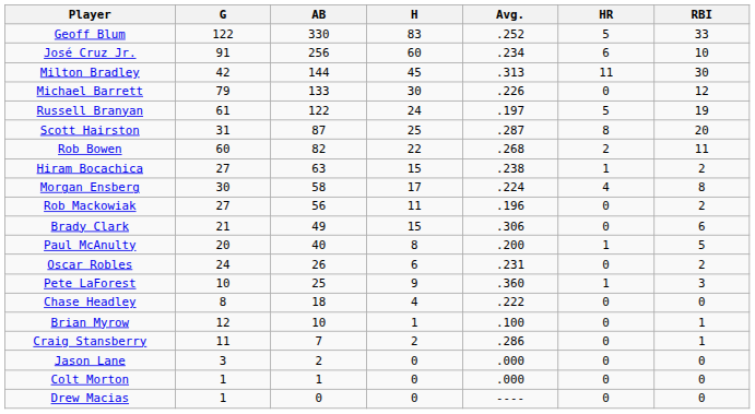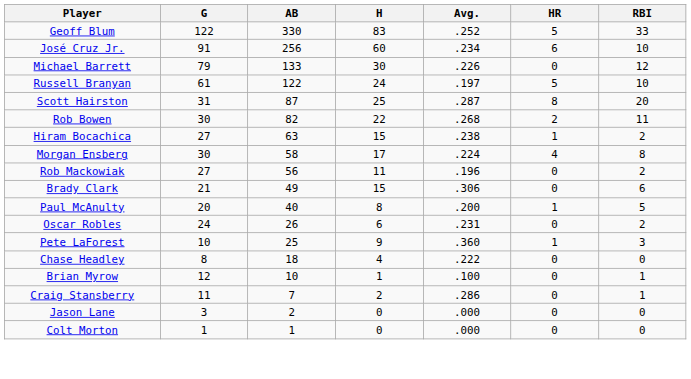 <table class="wikitable sortable">
 <tr>
 <th bgcolor="#DDDDFF" width="16%">Player</th>
 <th bgcolor="#DDDDFF" width="9%">G</th>
 <th bgcolor="#DDDDFF" width="9%">AB</th>
 <th bgcolor="#DDDDFF" width="9%">H</th>
 <th bgcolor="#DDDDFF" width="9%">Avg.</th>
 <th bgcolor="#DDDDFF" width="9%">HR</th>
 <th bgcolor="#DDDDFF" width="9%">RBI</th>
 </tr>
 <tr align=center>
 <td><a href='#'>Geoff Blum</a></td>
 <td>122</td>
 <td>330</td>
 <td>83</td>
 <td>.252</td>
 <td>5</td>
 <td>33</td>
 </tr>
 <tr align=center>
 <td><a href='#'>José Cruz Jr.</a></td>
 <td>91</td>
 <td>256</td>
 <td>60</td>
 <td>.234</td>
 <td>6</td>
 <td>10</td>
 </tr>
 <tr align=center>
-<td><a href='#'>Milton Bradley</a></td>
-<td>42</td>
-<td>144</td>
-<td>45</td>
-<td>.313</td>
-<td>11</td>
-<td>30</td>
-</tr>
-<tr align=center>
 <td><a href='#'>Michael Barrett</a></td>
 <td>79</td>
 <td>133</td>
 <td>30</td>
 <td>.226</td>
 <td>0</td>
 <td>12</td>
 </tr>
 <tr align=center>
 <td><a href='#'>Russell Branyan</a></td>
 <td>61</td>
 <td>122</td>
 <td>24</td>
 <td>.197</td>
 <td>5</td>
-<td>19</td>
+<td>10</td>
 </tr>
 <tr align=center>
 <td><a href='#'>Scott Hairston</a></td>
 <td>31</td>
 <td>87</td>
 <td>25</td>
 <td>.287</td>
 <td>8</td>
 <td>20</td>
 </tr>
 <tr align=center>
 <td><a href='#'>Rob Bowen</a></td>
-<td>60</td>
+<td>30</td>
 <td>82</td>
 <td>22</td>
 <td>.268</td>
 <td>2</td>
 <td>11</td>
 </tr>
 <tr align=center>
 <td><a href='#'>Hiram Bocachica</a></td>
 <td>27</td>
 <td>63</td>
 <td>15</td>
 <td>.238</td>
 <td>1</td>
 <td>2</td>
 </tr>
 <tr align=center>
 <td><a href='#'>Morgan Ensberg</a></td>
 <td>30</td>
 <td>58</td>
 <td>17</td>
 <td>.224</td>
 <td>4</td>
 <td>8</td>
 </tr>
 <tr align=center>
 <td><a href='#'>Rob Mackowiak</a></td>
 <td>27</td>
 <td>56</td>
 <td>11</td>
 <td>.196</td>
 <td>0</td>
 <td>2</td>
 </tr>
 <tr align=center>
 <td><a href='#'>Brady Clark</a></td>
 <td>21</td>
 <td>49</td>
 <td>15</td>
 <td>.306</td>
 <td>0</td>
 <td>6</td>
 </tr>
 <tr align=center>
 <td><a href='#'>Paul McAnulty</a></td>
 <td>20</td>
 <td>40</td>
 <td>8</td>
 <td>.200</td>
 <td>1</td>
 <td>5</td>
 </tr>
 <tr align=center>
 <td><a href='#'>Oscar Robles</a></td>
 <td>24</td>
 <td>26</td>
 <td>6</td>
 <td>.231</td>
 <td>0</td>
 <td>2</td>
 </tr>
 <tr align=center>
 <td><a href='#'>Pete LaForest</a></td>
 <td>10</td>
 <td>25</td>
 <td>9</td>
 <td>.360</td>
 <td>1</td>
 <td>3</td>
 </tr>
 <tr align=center>
 <td><a href='#'>Chase Headley</a></td>
 <td>8</td>
 <td>18</td>
 <td>4</td>
 <td>.222</td>
 <td>0</td>
 <td>0</td>
 </tr>
 <tr align=center>
 <td><a href='#'>Brian Myrow</a></td>
 <td>12</td>
 <td>10</td>
 <td>1</td>
 <td>.100</td>
 <td>0</td>
 <td>1</td>
 </tr>
 <tr align=center>
 <td><a href='#'>Craig Stansberry</a></td>
 <td>11</td>
 <td>7</td>
 <td>2</td>
 <td>.286</td>
 <td>0</td>
 <td>1</td>
 </tr>
 <tr align=center>
 <td><a href='#'>Jason Lane</a></td>
 <td>3</td>
 <td>2</td>
 <td>0</td>
 <td>.000</td>
 <td>0</td>
 <td>0</td>
 </tr>
 <tr align=center>
 <td><a href='#'>Colt Morton</a></td>
 <td>1</td>
 <td>1</td>
 <td>0</td>
 <td>.000</td>
 <td>0</td>
 <td>0</td>
 </tr>
-<tr align=center>
-<td><a href='#'>Drew Macias</a></td>
-<td>1</td>
-<td>0</td>
-<td>0</td>
-<td>----</td>
-<td>0</td>
-<td>0</td>
-</tr>
 </table>
